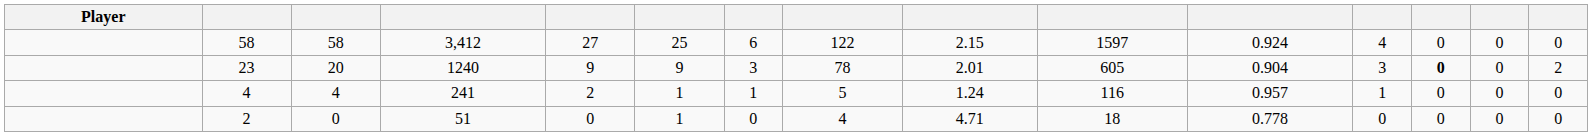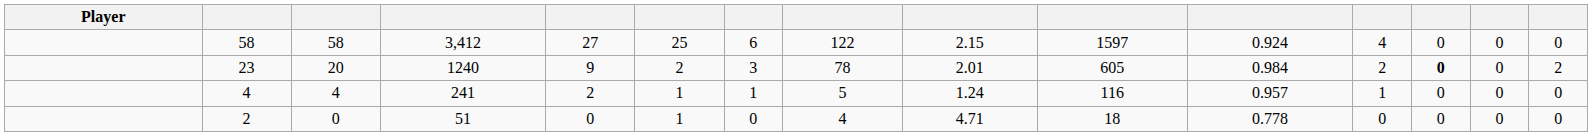 <table class="wikitable sortable" style="width:100%; text-align:center;">
 <tr>
 <th>Player</th>
 <th></th>
 <th></th>
 <th></th>
 <th></th>
 <th></th>
 <th></th>
 <th></th>
 <th></th>
 <th></th>
 <th></th>
 <th></th>
 <th></th>
 <th></th>
 <th></th>
 </tr>
 <tr>
 <td style=white-space:nowrap></td>
 <td>58</td>
 <td>58</td>
 <td>3,412</td>
 <td>27</td>
 <td>25</td>
 <td>6</td>
 <td>122</td>
 <td>2.15</td>
 <td>1597</td>
 <td>0.924</td>
 <td>4</td>
 <td>0</td>
 <td>0</td>
 <td>0</td>
 </tr>
 <tr>
 <td style=white-space:nowrap></td>
 <td>23</td>
 <td>20</td>
 <td>1240</td>
 <td>9</td>
-<td>9</td>
+<td>2</td>
 <td>3</td>
 <td>78</td>
 <td>2.01</td>
 <td>605</td>
-<td>0.904</td>
-<td>3</td>
+<td>0.984</td>
+<td>2</td>
 <td><strong>0</strong></td>
 <td>0</td>
 <td>2</td>
 </tr>
 <tr>
 <td style=white-space:nowrap></td>
 <td>4</td>
 <td>4</td>
 <td>241</td>
 <td>2</td>
 <td>1</td>
 <td>1</td>
 <td>5</td>
 <td>1.24</td>
 <td>116</td>
 <td>0.957</td>
 <td>1</td>
 <td>0</td>
 <td>0</td>
 <td>0</td>
 </tr>
 <tr>
 <td style=white-space:nowrap></td>
 <td>2</td>
 <td>0</td>
 <td>51</td>
 <td>0</td>
 <td>1</td>
 <td>0</td>
 <td>4</td>
 <td>4.71</td>
 <td>18</td>
 <td>0.778</td>
 <td>0</td>
 <td>0</td>
 <td>0</td>
 <td>0</td>
 </tr>
 </table>
